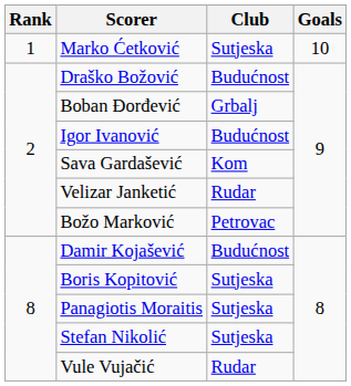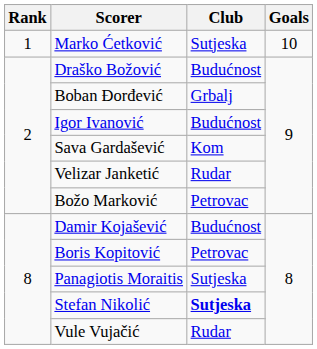 <table class="wikitable">
 <tr>
 <th>Rank</th>
 <th>Scorer</th>
 <th>Club</th>
 <th>Goals</th>
 </tr>
 <tr>
 <td rowspan="1" align="center">1</td>
 <td> <a href='#'>Marko Ćetković</a></td>
 <td><a href='#'>Sutjeska</a></td>
 <td align="center">10</td>
 </tr>
 <tr>
 <td rowspan="6" align="center">2</td>
 <td> <a href='#'>Draško Božović</a></td>
 <td><a href='#'>Budućnost</a></td>
 <td rowspan="6" align="center">9</td>
 </tr>
 <tr>
 <td> Boban Đorđević</td>
 <td><a href='#'>Grbalj</a></td>
 </tr>
 <tr>
 <td> <a href='#'>Igor Ivanović</a></td>
 <td><a href='#'>Budućnost</a></td>
 </tr>
 <tr>
 <td> Sava Gardašević</td>
 <td><a href='#'>Kom</a></td>
 </tr>
 <tr>
 <td> Velizar Janketić</td>
 <td><a href='#'>Rudar</a></td>
 </tr>
 <tr>
 <td> Božo Marković</td>
 <td><a href='#'>Petrovac</a></td>
 </tr>
 <tr>
 <td rowspan="5" align="center">8</td>
 <td> <a href='#'>Damir Kojašević</a></td>
 <td><a href='#'>Budućnost</a></td>
 <td rowspan="5" align="center">8</td>
 </tr>
 <tr>
 <td> <a href='#'>Boris Kopitović</a></td>
-<td><a href='#'>Sutjeska</a></td>
+<td><a href='#'>Petrovac</a></td>
 </tr>
 <tr>
 <td> <a href='#'>Panagiotis Moraitis</a></td>
 <td><a href='#'>Sutjeska</a></td>
 </tr>
 <tr>
 <td> <a href='#'>Stefan Nikolić</a></td>
-<td><a href='#'>Sutjeska</a></td>
+<td><strong><a href='#'>Sutjeska</a></strong></td>
 </tr>
 <tr>
 <td> Vule Vujačić</td>
 <td><a href='#'>Rudar</a></td>
 </tr>
 </table>
